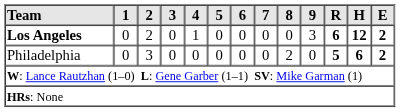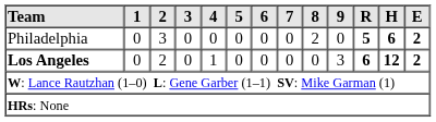 <table border=1 cellspacing=0 width=425 style="margin-left:3em;">
 <tr style="text-align:center; background-color:#e6e6e6;">
 <th align=left width=28%>Team</th>
 <th width=6%>1</th>
 <th width=6%>2</th>
 <th width=6%>3</th>
 <th width=6%>4</th>
 <th width=6%>5</th>
 <th width=6%>6</th>
 <th width=6%>7</th>
 <th width=6%>8</th>
 <th width=6%>9</th>
 <th width=6%>R</th>
 <th width=6%>H</th>
 <th width=6%>E</th>
 </tr>
 <tr style="text-align:center;">
+<td align=left>Philadelphia</td>
+<td>0</td>
+<td>3</td>
+<td>0</td>
+<td>0</td>
+<td>0</td>
+<td>0</td>
+<td>0</td>
+<td>2</td>
+<td>0</td>
+<td><strong>5</strong></td>
+<td><strong>6</strong></td>
+<td><strong>2</strong></td>
+</tr>
+<tr style="text-align:center;">
 <td align=left><strong>Los Angeles</strong></td>
 <td>0</td>
 <td>2</td>
 <td>0</td>
 <td>1</td>
 <td>0</td>
 <td>0</td>
 <td>0</td>
 <td>0</td>
 <td>3</td>
 <td><strong>6</strong></td>
 <td><strong>12</strong></td>
 <td><strong>2</strong></td>
 </tr>
-<tr style="text-align:center;">
-<td align=left>Philadelphia</td>
-<td>0</td>
-<td>3</td>
-<td>0</td>
-<td>0</td>
-<td>0</td>
-<td>0</td>
-<td>0</td>
-<td>2</td>
-<td>0</td>
-<td><strong>5</strong></td>
-<td><strong>6</strong></td>
-<td><strong>2</strong></td>
-</tr>
 <tr style="text-align:left;">
 <td colspan=13><small><strong>W</strong>: <a href='#'>Lance Rautzhan</a> (1–0)  <strong>L</strong>: <a href='#'>Gene Garber</a> (1–1)  <strong>SV</strong>: <a href='#'>Mike Garman</a> (1)</small></td>
 </tr>
 <tr style="text-align:left;">
 <td colspan=13><small><strong>HRs</strong>: None</small></td>
 </tr>
 </table>
